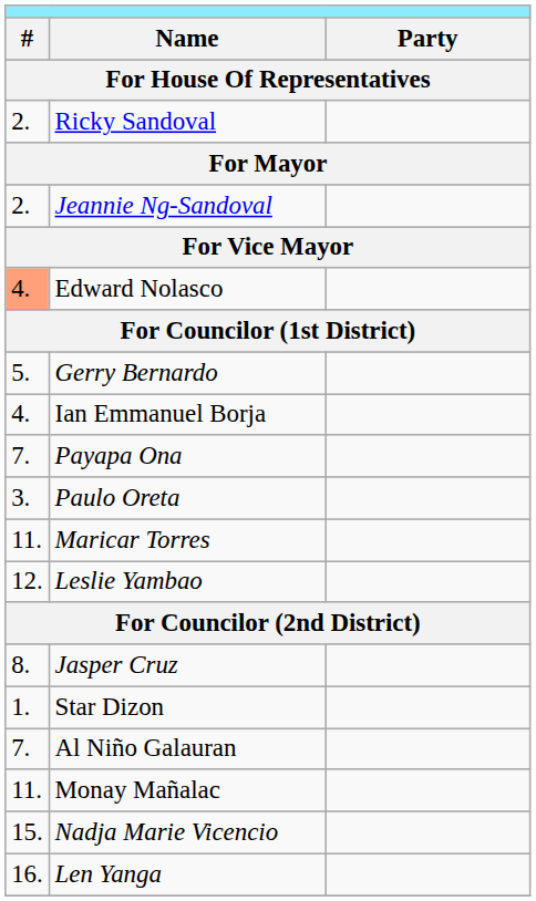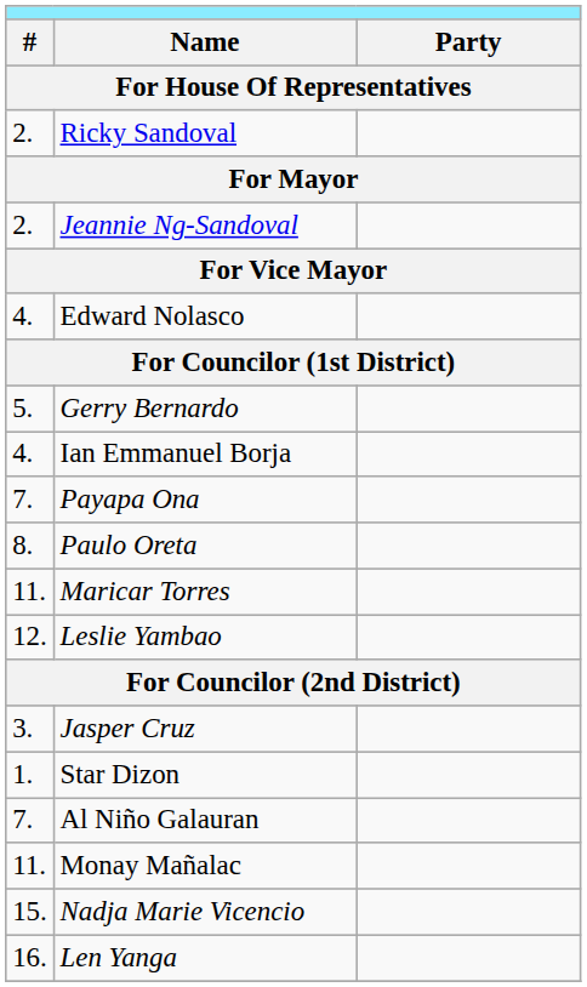 <table class=wikitable style="font-size:90%">
 <tr>
 <td colspan=5 bgcolor=#8aecff></td>
 </tr>
 <tr>
 <th>#</th>
 <th width=150px>Name</th>
 <th colspan=2 width=110px>Party</th>
 </tr>
 <tr>
 <th colspan=5>For House Of Representatives</th>
 </tr>
 <tr>
 <td>2.</td>
 <td><a href='#'>Ricky Sandoval</a></td>
 <td></td>
 </tr>
 <tr>
 <th colspan=5>For Mayor</th>
 </tr>
 <tr>
 <td>2.</td>
 <td><em><a href='#'>Jeannie Ng-Sandoval</a></em></td>
 <td></td>
 </tr>
 <tr>
 <th colspan=5>For Vice Mayor</th>
 </tr>
 <tr>
-<td style="background: lightsalmon;">4.</td>
+<td>4.</td>
 <td>Edward Nolasco</td>
 <td></td>
 </tr>
 <tr>
 <th colspan=5>For Councilor (1st District)</th>
 </tr>
 <tr>
 <td>5.</td>
 <td><em>Gerry Bernardo</em></td>
 <td></td>
 </tr>
 <tr>
 <td>4.</td>
 <td>Ian Emmanuel Borja</td>
 <td></td>
 </tr>
 <tr>
 <td>7.</td>
 <td><em>Payapa Ona</em></td>
 <td></td>
 </tr>
 <tr>
-<td>3.</td>
+<td>8.</td>
 <td><em>Paulo Oreta</em></td>
 <td></td>
 </tr>
 <tr>
 <td>11.</td>
 <td><em>Maricar Torres</em></td>
 <td></td>
 </tr>
 <tr>
 <td>12.</td>
 <td><em>Leslie Yambao</em></td>
 <td></td>
 </tr>
 <tr>
 <th colspan=5>For Councilor (2nd District)</th>
 </tr>
 <tr>
-<td>8.</td>
+<td>3.</td>
 <td><em>Jasper Cruz</em></td>
 <td></td>
 </tr>
 <tr>
 <td>1.</td>
 <td>Star Dizon</td>
 <td></td>
 </tr>
 <tr>
 <td>7.</td>
 <td>Al Niño Galauran</td>
 <td></td>
 </tr>
 <tr>
 <td>11.</td>
 <td>Monay Mañalac</td>
 <td></td>
 </tr>
 <tr>
 <td>15.</td>
 <td><em>Nadja Marie Vicencio</em></td>
 <td></td>
 </tr>
 <tr>
 <td>16.</td>
 <td><em>Len Yanga</em></td>
 <td></td>
 </tr>
 <tr>
 </tr>
 </table>
